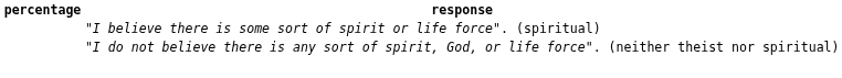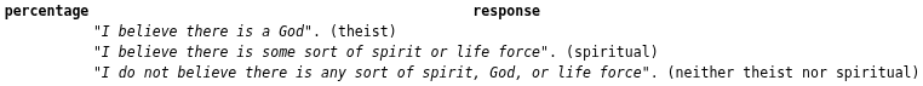 <table>
 <tr>
 <th>percentage</th>
 <th>response</th>
+</tr>
+<tr>
+<td></td>
+<td><em>"I believe there is a God"</em>. (theist)</td>
 </tr>
 <tr>
 <td></td>
 <td><em>"I believe there is some sort of spirit or life force"</em>. (spiritual)</td>
 </tr>
 <tr>
 <td></td>
 <td><em>"I do not believe there is any sort of spirit, God, or life force"</em>. (neither theist nor spiritual)</td>
 </tr>
 </table>
